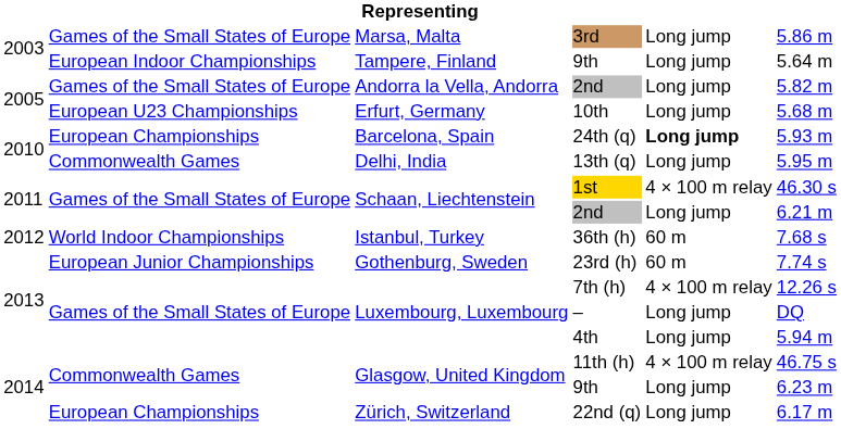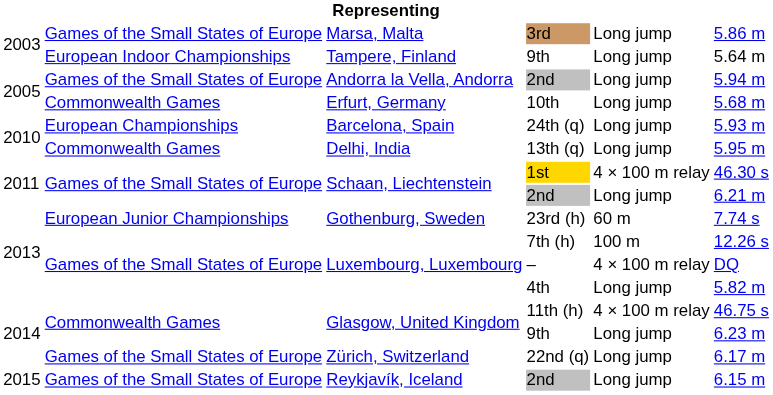 <table>
 <tr>
 <th colspan="6">Representing </th>
 </tr>
 <tr>
 <td rowspan=2>2003</td>
 <td><a href='#'>Games of the Small States of Europe</a></td>
 <td><a href='#'>Marsa, Malta</a></td>
 <td bgcolor=cc9966>3rd</td>
 <td>Long jump</td>
 <td><a href='#'>5.86 m</a></td>
 </tr>
 <tr>
 <td><a href='#'>European Indoor Championships</a></td>
 <td><a href='#'>Tampere, Finland</a></td>
 <td>9th</td>
 <td>Long jump</td>
 <td>5.64 m</td>
 </tr>
 <tr>
 <td rowspan=2>2005</td>
 <td><a href='#'>Games of the Small States of Europe</a></td>
 <td><a href='#'>Andorra la Vella, Andorra</a></td>
 <td bgcolor=silver>2nd</td>
 <td>Long jump</td>
-<td><a href='#'>5.82 m</a></td>
+<td><a href='#'>5.94 m</a></td>
 </tr>
 <tr>
-<td><a href='#'>European U23 Championships</a></td>
+<td><a href='#'>Commonwealth Games</a></td>
 <td><a href='#'>Erfurt, Germany</a></td>
 <td>10th</td>
 <td>Long jump</td>
 <td><a href='#'>5.68 m</a></td>
 </tr>
 <tr>
 <td rowspan=2>2010</td>
 <td><a href='#'>European Championships</a></td>
 <td><a href='#'>Barcelona, Spain</a></td>
 <td>24th (q)</td>
-<td><strong>Long jump</strong></td>
+<td>Long jump</td>
 <td><a href='#'>5.93 m</a></td>
 </tr>
 <tr>
 <td><a href='#'>Commonwealth Games</a></td>
 <td><a href='#'>Delhi, India</a></td>
 <td>13th (q)</td>
 <td>Long jump</td>
 <td><a href='#'>5.95 m</a></td>
 </tr>
 <tr>
 <td rowspan=2>2011</td>
 <td rowspan=2><a href='#'>Games of the Small States of Europe</a></td>
 <td rowspan=2><a href='#'>Schaan, Liechtenstein</a></td>
 <td bgcolor=gold>1st</td>
 <td>4 × 100 m relay</td>
 <td><a href='#'>46.30 s</a></td>
 </tr>
 <tr>
 <td bgcolor=silver>2nd</td>
 <td>Long jump</td>
 <td><a href='#'>6.21 m</a></td>
 </tr>
 <tr>
-<td>2012</td>
-<td><a href='#'>World Indoor Championships</a></td>
-<td><a href='#'>Istanbul, Turkey</a></td>
-<td>36th (h)</td>
-<td>60 m</td>
-<td><a href='#'>7.68 s</a></td>
-</tr>
-<tr>
 <td rowspan=4>2013</td>
 <td><a href='#'>European Junior Championships</a></td>
 <td><a href='#'>Gothenburg, Sweden</a></td>
 <td>23rd (h)</td>
 <td>60 m</td>
 <td><a href='#'>7.74 s</a></td>
 </tr>
 <tr>
 <td rowspan=3><a href='#'>Games of the Small States of Europe</a></td>
 <td rowspan=3><a href='#'>Luxembourg, Luxembourg</a></td>
 <td>7th (h)</td>
-<td>4 × 100 m relay</td>
+<td>100 m</td>
 <td><a href='#'>12.26 s</a></td>
 </tr>
 <tr>
 <td>–</td>
-<td>Long jump</td>
+<td>4 × 100 m relay</td>
 <td><a href='#'>DQ</a></td>
 </tr>
 <tr>
 <td>4th</td>
 <td>Long jump</td>
-<td><a href='#'>5.94 m</a></td>
+<td><a href='#'>5.82 m</a></td>
 </tr>
 <tr>
 <td rowspan=3>2014</td>
 <td rowspan=2><a href='#'>Commonwealth Games</a></td>
 <td rowspan=2><a href='#'>Glasgow, United Kingdom</a></td>
 <td>11th (h)</td>
 <td>4 × 100 m relay</td>
 <td><a href='#'>46.75 s</a></td>
 </tr>
 <tr>
 <td>9th</td>
 <td>Long jump</td>
 <td><a href='#'>6.23 m</a></td>
 </tr>
 <tr>
-<td><a href='#'>European Championships</a></td>
+<td><a href='#'>Games of the Small States of Europe</a></td>
 <td><a href='#'>Zürich, Switzerland</a></td>
 <td>22nd (q)</td>
 <td>Long jump</td>
 <td><a href='#'>6.17 m</a></td>
 </tr>
+<tr>
+<td>2015</td>
+<td><a href='#'>Games of the Small States of Europe</a></td>
+<td><a href='#'>Reykjavík, Iceland</a></td>
+<td bgcolor=silver>2nd</td>
+<td>Long jump</td>
+<td><a href='#'>6.15 m</a></td>
+</tr>
 </table>
